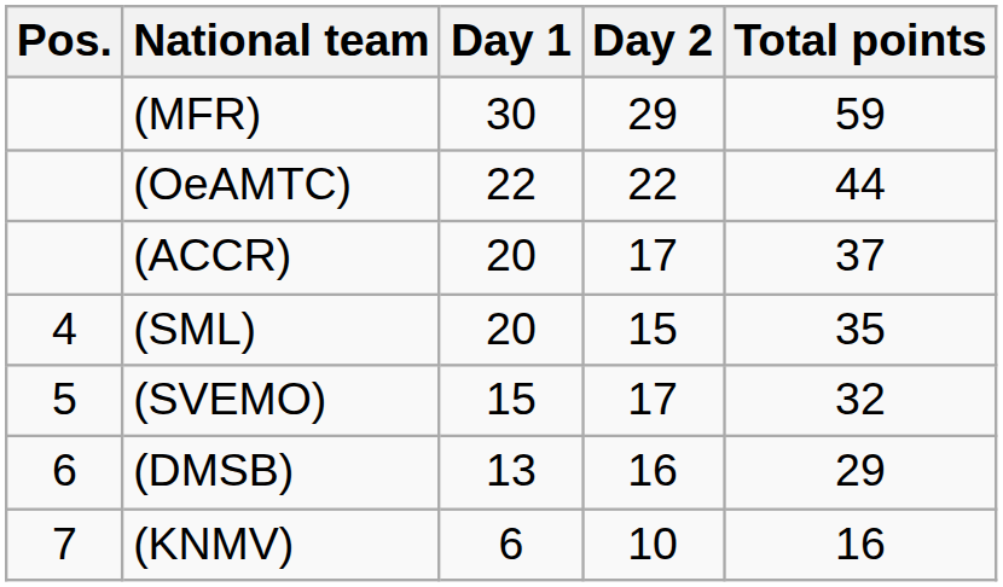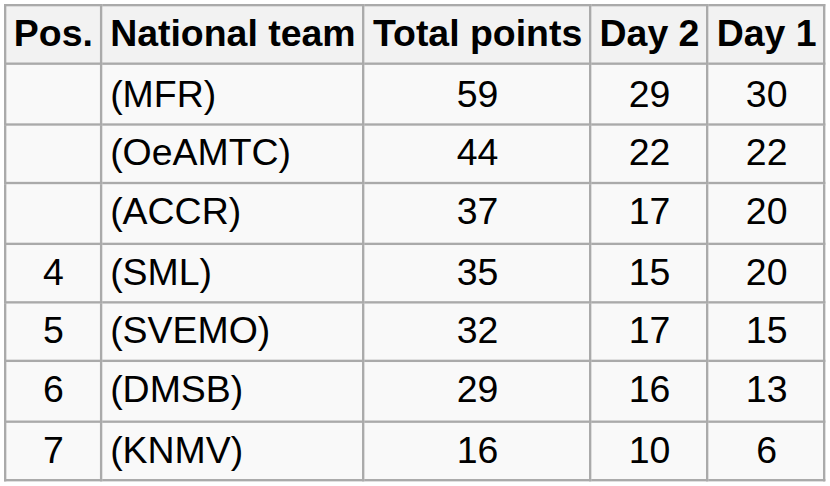 <table class=wikitable>
 <tr>
 <th>Pos.</th>
 <th>National team</th>
+<th>Total points</th>
+<th>Day 2</th>
 <th>Day 1</th>
-<th>Day 2</th>
-<th>Total points</th>
 </tr>
 <tr align=center>
 <td></td>
 <td align=left> (MFR)</td>
+<td>59</td>
+<td>29</td>
 <td>30</td>
-<td>29</td>
-<td>59</td>
 </tr>
 <tr align=center>
 <td></td>
 <td align=left> (OeAMTC)</td>
+<td>44</td>
 <td>22</td>
 <td>22</td>
-<td>44</td>
 </tr>
 <tr align=center>
 <td></td>
 <td align=left> (ACCR)</td>
+<td>37</td>
+<td>17</td>
 <td>20</td>
-<td>17</td>
-<td>37</td>
 </tr>
 <tr align=center>
 <td>4</td>
 <td align=left> (SML)</td>
+<td>35</td>
+<td>15</td>
 <td>20</td>
-<td>15</td>
-<td>35</td>
 </tr>
 <tr align=center>
 <td>5</td>
 <td align=left> (SVEMO)</td>
+<td>32</td>
+<td>17</td>
 <td>15</td>
-<td>17</td>
-<td>32</td>
 </tr>
 <tr align=center>
 <td>6</td>
 <td align=left> (DMSB)</td>
+<td>29</td>
+<td>16</td>
 <td>13</td>
-<td>16</td>
-<td>29</td>
 </tr>
 <tr align=center>
 <td>7</td>
 <td align=left> (KNMV)</td>
+<td>16</td>
+<td>10</td>
 <td>6</td>
-<td>10</td>
-<td>16</td>
 </tr>
 </table>
